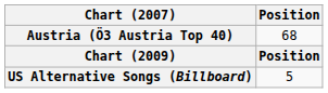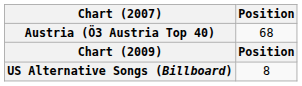 <table class="wikitable plainrowheaders" style="text-align:center">
 <tr>
 <th scope="col">Chart (2007)</th>
 <th scope="col">Position</th>
 </tr>
 <tr>
 <th scope="row">Austria (Ö3 Austria Top 40)</th>
 <td>68</td>
 </tr>
 <tr>
 <th scope="col">Chart (2009)</th>
 <th scope="col">Position</th>
 </tr>
 <tr>
 <th scope="row">US Alternative Songs (<em>Billboard</em>)</th>
-<td>5</td>
+<td>8</td>
 </tr>
 </table>
